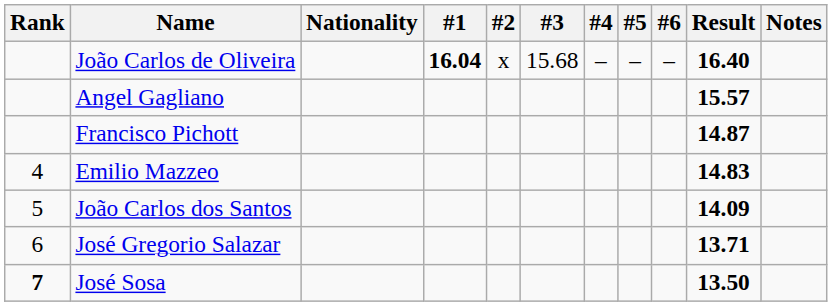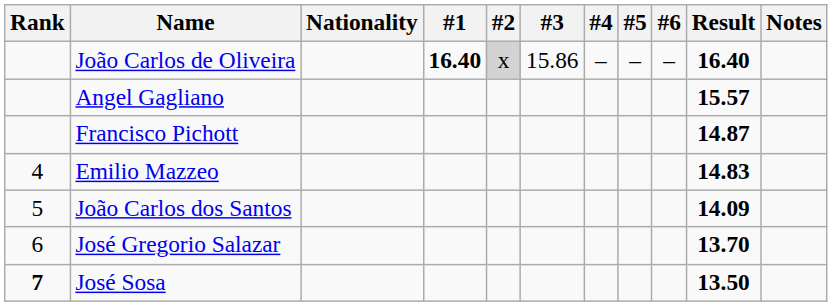 <table class="wikitable sortable" style="text-align:center">
 <tr>
 <th>Rank</th>
 <th>Name</th>
 <th>Nationality</th>
 <th>#1</th>
 <th>#2</th>
 <th>#3</th>
 <th>#4</th>
 <th>#5</th>
 <th>#6</th>
 <th>Result</th>
 <th>Notes</th>
 </tr>
 <tr>
 <td></td>
 <td align=left><a href='#'>João Carlos de Oliveira</a></td>
 <td align=left></td>
-<td><strong>16.04</strong></td>
-<td>x</td>
-<td>15.68</td>
+<td><strong>16.40</strong></td>
+<td style="background: lightgrey;">x</td>
+<td>15.86</td>
 <td>–</td>
 <td>–</td>
 <td>–</td>
 <td><strong>16.40</strong></td>
 <td></td>
 </tr>
 <tr>
 <td></td>
 <td align=left><a href='#'>Angel Gagliano</a></td>
 <td align=left></td>
 <td></td>
 <td></td>
 <td></td>
 <td></td>
 <td></td>
 <td></td>
 <td><strong>15.57</strong></td>
 <td></td>
 </tr>
 <tr>
 <td></td>
 <td align=left><a href='#'>Francisco Pichott</a></td>
 <td align=left></td>
 <td></td>
 <td></td>
 <td></td>
 <td></td>
 <td></td>
 <td></td>
 <td><strong>14.87</strong></td>
 <td></td>
 </tr>
 <tr>
 <td>4</td>
 <td align=left><a href='#'>Emilio Mazzeo</a></td>
 <td align=left></td>
 <td></td>
 <td></td>
 <td></td>
 <td></td>
 <td></td>
 <td></td>
 <td><strong>14.83</strong></td>
 <td></td>
 </tr>
 <tr>
 <td>5</td>
 <td align=left><a href='#'>João Carlos dos Santos</a></td>
 <td align=left></td>
 <td></td>
 <td></td>
 <td></td>
 <td></td>
 <td></td>
 <td></td>
 <td><strong>14.09</strong></td>
 <td></td>
 </tr>
 <tr>
 <td>6</td>
 <td align=left><a href='#'>José Gregorio Salazar</a></td>
 <td align=left></td>
 <td></td>
 <td></td>
 <td></td>
 <td></td>
 <td></td>
 <td></td>
-<td><strong>13.71</strong></td>
+<td><strong>13.70</strong></td>
 <td></td>
 </tr>
 <tr>
 <td><strong>7</strong></td>
 <td align=left><a href='#'>José Sosa</a></td>
 <td align=left></td>
 <td></td>
 <td></td>
 <td></td>
 <td></td>
 <td></td>
 <td></td>
 <td><strong>13.50</strong></td>
 <td></td>
 </tr>
 </table>
